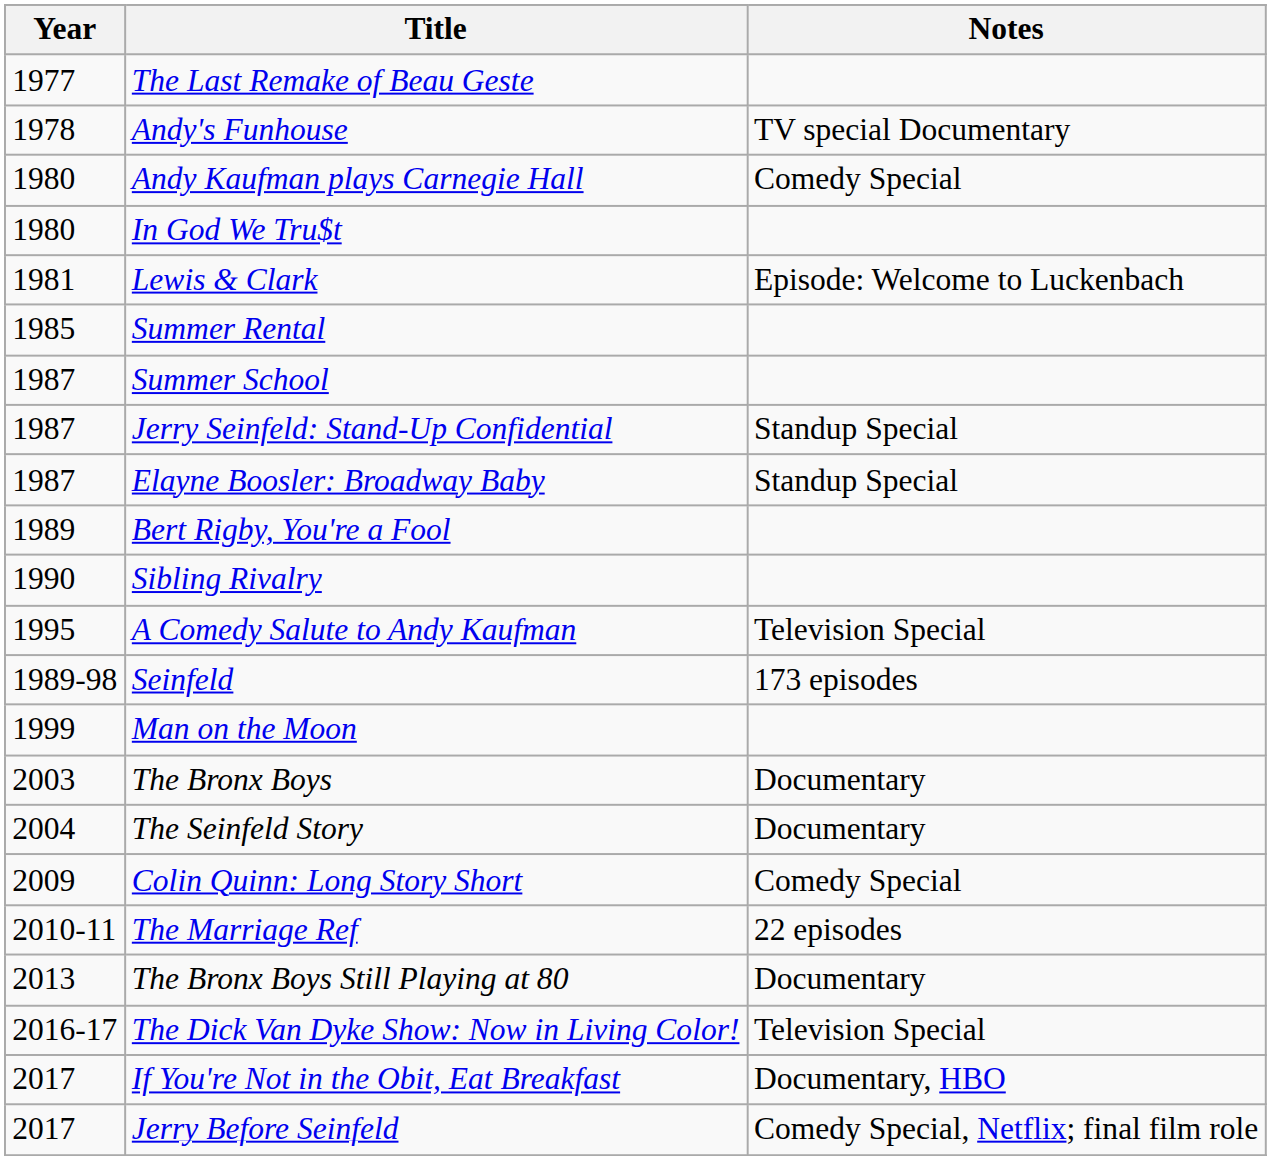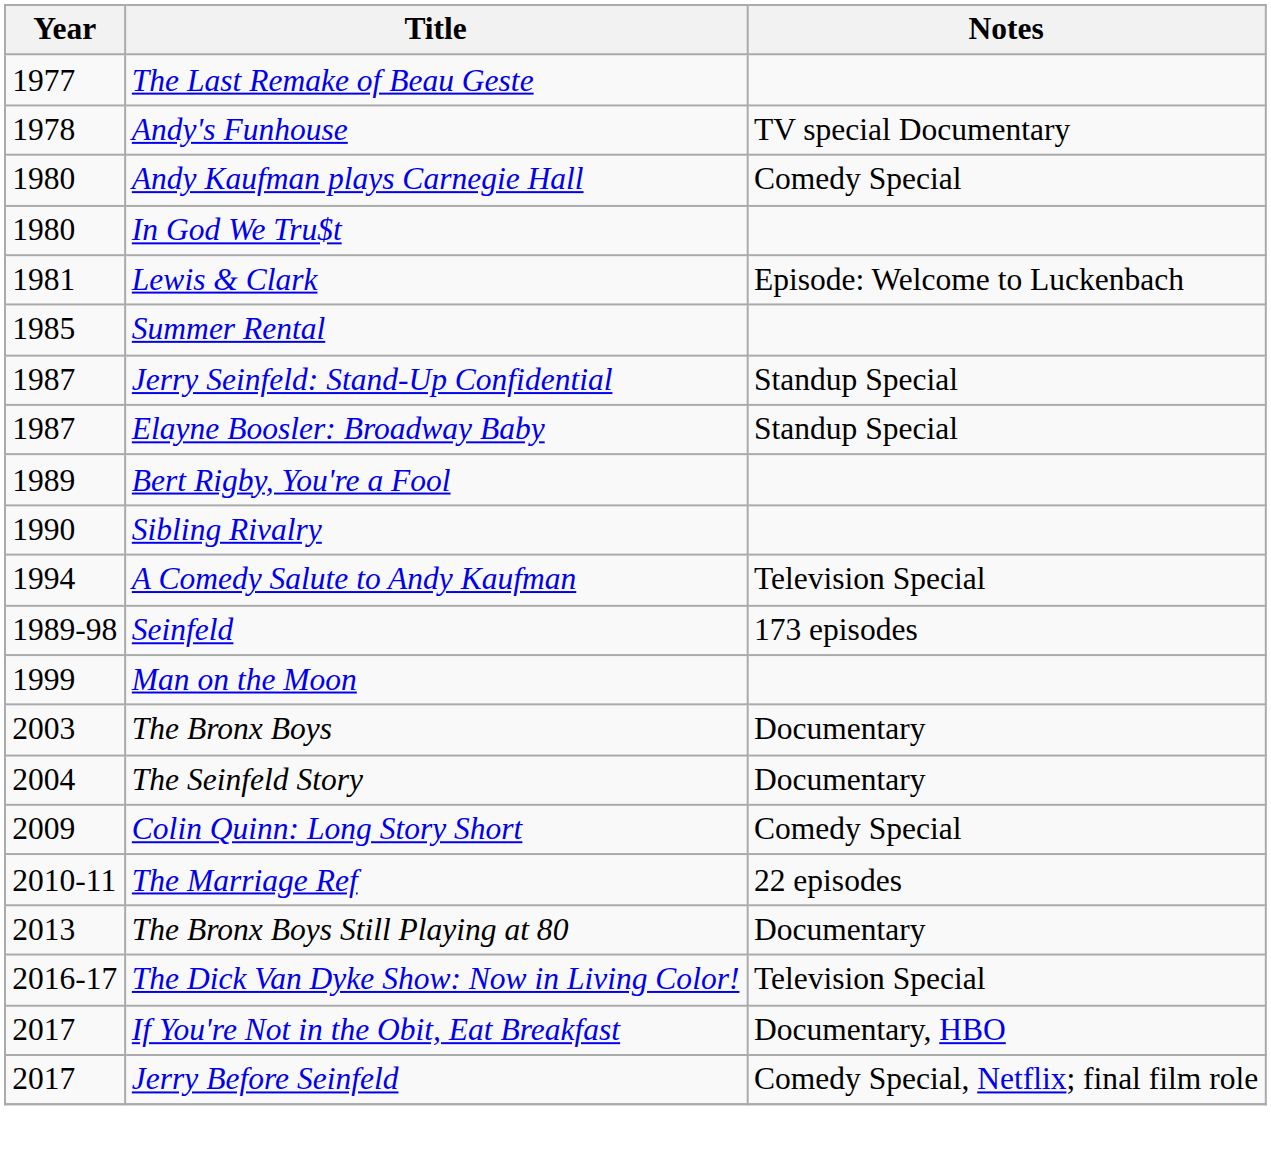 <table class="wikitable sortable">
 <tr>
 <th>Year</th>
 <th>Title</th>
 <th>Notes</th>
 </tr>
 <tr>
 <td>1977</td>
 <td><em><a href='#'>The Last Remake of Beau Geste</a></em></td>
 <td></td>
 </tr>
 <tr>
 <td>1978</td>
 <td><em><a href='#'>Andy's Funhouse</a></em></td>
 <td>TV special Documentary</td>
 </tr>
 <tr>
 <td>1980</td>
 <td><em><a href='#'>Andy Kaufman plays Carnegie Hall</a></em></td>
 <td>Comedy Special</td>
 </tr>
 <tr>
 <td>1980</td>
 <td><em><a href='#'>In God We Tru$t</a></em></td>
 <td></td>
 </tr>
 <tr>
 <td>1981</td>
 <td><em><a href='#'>Lewis & Clark</a></em></td>
 <td>Episode: Welcome to Luckenbach</td>
 </tr>
 <tr>
 <td>1985</td>
 <td><em><a href='#'>Summer Rental</a></em></td>
 <td></td>
 </tr>
 <tr>
 <td>1987</td>
-<td><em><a href='#'>Summer School</a></em></td>
-<td></td>
-</tr>
-<tr>
-<td>1987</td>
 <td><em><a href='#'>Jerry Seinfeld: Stand-Up Confidential</a></em></td>
 <td>Standup Special</td>
 </tr>
 <tr>
 <td>1987</td>
 <td><em><a href='#'>Elayne Boosler: Broadway Baby</a></em></td>
 <td>Standup Special</td>
 </tr>
 <tr>
 <td>1989</td>
 <td><em><a href='#'>Bert Rigby, You're a Fool</a></em></td>
 <td></td>
 </tr>
 <tr>
 <td>1990</td>
 <td><em><a href='#'>Sibling Rivalry</a></em></td>
 <td></td>
 </tr>
 <tr>
-<td>1995</td>
+<td>1994</td>
 <td><em><a href='#'>A Comedy Salute to Andy Kaufman</a></em></td>
 <td>Television Special</td>
 </tr>
 <tr>
 <td>1989-98</td>
 <td><em><a href='#'>Seinfeld</a></em></td>
 <td>173 episodes</td>
 </tr>
 <tr>
 <td>1999</td>
 <td><em><a href='#'>Man on the Moon</a></em></td>
 <td></td>
 </tr>
 <tr>
 <td>2003</td>
 <td><em>The Bronx Boys</em></td>
 <td>Documentary</td>
 </tr>
 <tr>
 <td>2004</td>
 <td><em>The Seinfeld Story</em></td>
 <td>Documentary</td>
 </tr>
 <tr>
 <td>2009</td>
 <td><em><a href='#'>Colin Quinn: Long Story Short</a></em></td>
 <td>Comedy Special</td>
 </tr>
 <tr>
 <td>2010-11</td>
 <td><em><a href='#'>The Marriage Ref</a></em></td>
 <td>22 episodes</td>
 </tr>
 <tr>
 <td>2013</td>
 <td><em>The Bronx Boys Still Playing at 80</em></td>
 <td>Documentary</td>
 </tr>
 <tr>
 <td>2016-17</td>
 <td><em><a href='#'>The Dick Van Dyke Show: Now in Living Color!</a></em></td>
 <td>Television Special</td>
 </tr>
 <tr>
 <td>2017</td>
 <td><em><a href='#'>If You're Not in the Obit, Eat Breakfast</a></em></td>
 <td>Documentary, <a href='#'>HBO</a></td>
 </tr>
 <tr>
 <td>2017</td>
 <td><em><a href='#'>Jerry Before Seinfeld</a></em></td>
 <td>Comedy Special, <a href='#'>Netflix</a>; final film role</td>
 </tr>
 <tr>
 </tr>
 </table>
